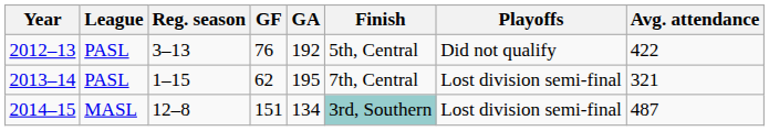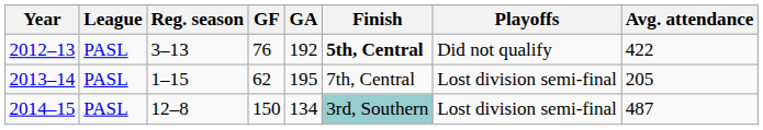 <table class="wikitable">
 <tr>
 <th>Year</th>
 <th>League</th>
 <th>Reg. season</th>
 <th>GF</th>
 <th>GA</th>
 <th>Finish</th>
 <th>Playoffs</th>
 <th>Avg. attendance</th>
 </tr>
 <tr>
 <td><a href='#'>2012–13</a></td>
 <td><a href='#'>PASL</a></td>
 <td>3–13</td>
 <td>76</td>
 <td>192</td>
-<td>5th, Central</td>
+<td><strong>5th, Central</strong></td>
 <td>Did not qualify</td>
 <td>422</td>
 </tr>
 <tr>
 <td><a href='#'>2013–14</a></td>
 <td><a href='#'>PASL</a></td>
 <td>1–15</td>
 <td>62</td>
 <td>195</td>
 <td>7th, Central</td>
 <td>Lost division semi-final</td>
-<td>321</td>
+<td>205</td>
 </tr>
 <tr>
 <td><a href='#'>2014–15</a></td>
-<td><a href='#'>MASL</a></td>
+<td><a href='#'>PASL</a></td>
 <td>12–8</td>
-<td>151</td>
+<td>150</td>
 <td>134</td>
 <td bgcolor="#96CDCD">3rd, Southern</td>
 <td>Lost division semi-final</td>
 <td>487</td>
 </tr>
 </table>
